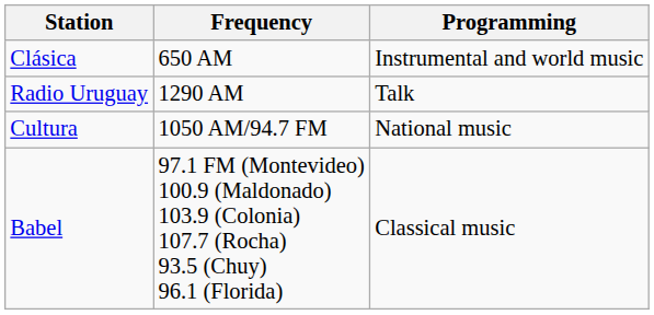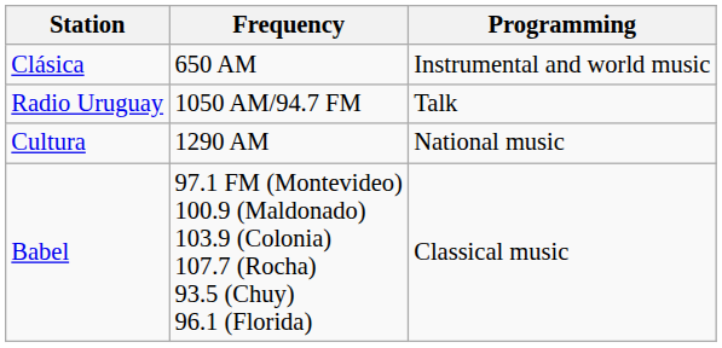 <table class="wikitable">
 <tr>
 <th>Station</th>
 <th>Frequency</th>
 <th>Programming</th>
 </tr>
 <tr>
 <td><a href='#'>Clásica</a></td>
 <td>650 AM</td>
 <td>Instrumental and world music</td>
 </tr>
 <tr>
 <td><a href='#'>Radio Uruguay</a></td>
-<td>1290 AM</td>
+<td>1050 AM/94.7 FM</td>
 <td>Talk</td>
 </tr>
 <tr>
 <td><a href='#'>Cultura</a></td>
-<td>1050 AM/94.7 FM</td>
+<td>1290 AM</td>
 <td>National music</td>
 </tr>
 <tr>
 <td><a href='#'>Babel</a></td>
 <td>97.1 FM (Montevideo)<br>100.9 (Maldonado)<br>103.9 (Colonia)<br>107.7 (Rocha)<br>93.5 (Chuy)<br>96.1 (Florida)</td>
 <td>Classical music</td>
 </tr>
 </table>
